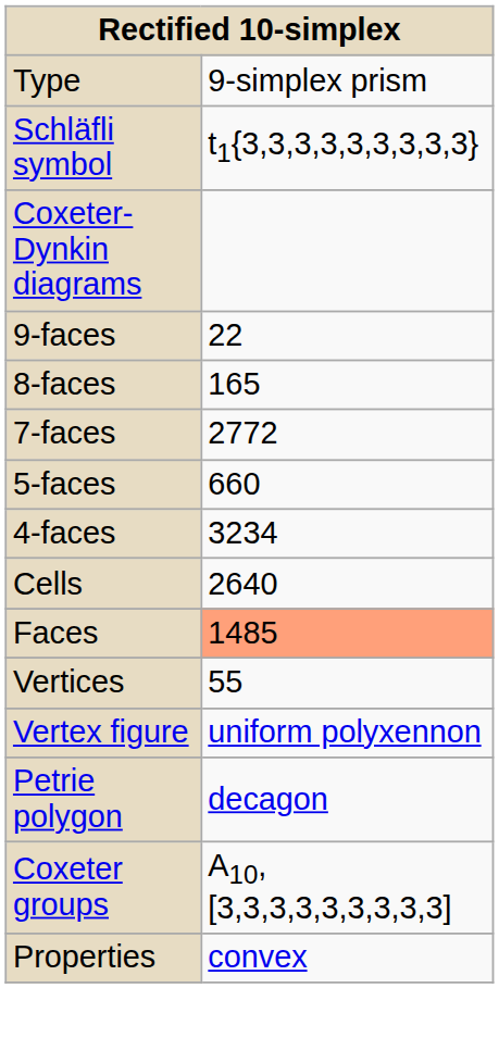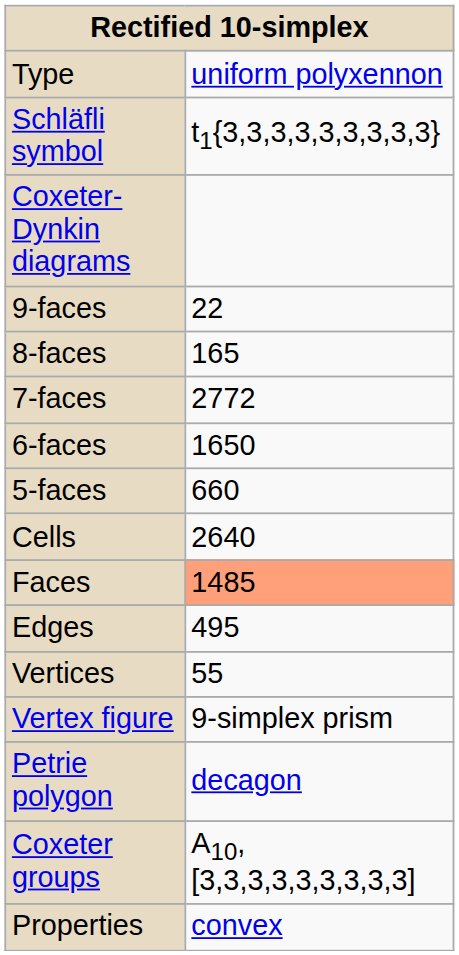 <table class="wikitable" align="right" style="margin-left:10px" width="250">
 <tr>
 <th style="background:#e7dcc3;" colspan="2">Rectified 10-simplex</th>
 </tr>
 <tr>
 <td style="background:#e7dcc3;">Type</td>
-<td>9-simplex prism</td>
+<td><a href='#'>uniform polyxennon</a></td>
 </tr>
 <tr>
 <td style="background:#e7dcc3;"><a href='#'>Schläfli symbol</a></td>
 <td>t<sub>1</sub>{3,3,3,3,3,3,3,3,3}</td>
 </tr>
 <tr>
 <td style="background:#e7dcc3;"><a href='#'>Coxeter-Dynkin diagrams</a></td>
 <td></td>
 </tr>
 <tr>
 <td style="background:#e7dcc3;">9-faces</td>
 <td>22</td>
 </tr>
 <tr>
 <td style="background:#e7dcc3;">8-faces</td>
 <td>165</td>
 </tr>
 <tr>
 <td style="background:#e7dcc3;">7-faces</td>
 <td>2772</td>
 </tr>
 <tr>
+<td style="background:#e7dcc3;">6-faces</td>
+<td>1650</td>
+</tr>
+<tr>
 <td style="background:#e7dcc3;">5-faces</td>
 <td>660</td>
-</tr>
-<tr>
-<td style="background:#e7dcc3;">4-faces</td>
-<td>3234</td>
 </tr>
 <tr>
 <td style="background:#e7dcc3;">Cells</td>
 <td>2640</td>
 </tr>
 <tr>
 <td style="background:#e7dcc3;">Faces</td>
 <td style="background: lightsalmon;">1485</td>
 </tr>
 <tr>
+<td style="background:#e7dcc3;">Edges</td>
+<td>495</td>
+</tr>
+<tr>
 <td style="background:#e7dcc3;">Vertices</td>
 <td>55</td>
 </tr>
 <tr>
 <td style="background:#e7dcc3;"><a href='#'>Vertex figure</a></td>
-<td><a href='#'>uniform polyxennon</a></td>
+<td>9-simplex prism</td>
 </tr>
 <tr>
 <td style="background:#e7dcc3;"><a href='#'>Petrie polygon</a></td>
 <td><a href='#'>decagon</a></td>
 </tr>
 <tr>
 <td style="background:#e7dcc3;"><a href='#'>Coxeter groups</a></td>
 <td>A<sub>10</sub>, [3,3,3,3,3,3,3,3,3]</td>
 </tr>
 <tr>
 <td style="background:#e7dcc3;">Properties</td>
 <td><a href='#'>convex</a></td>
 </tr>
 </table>
